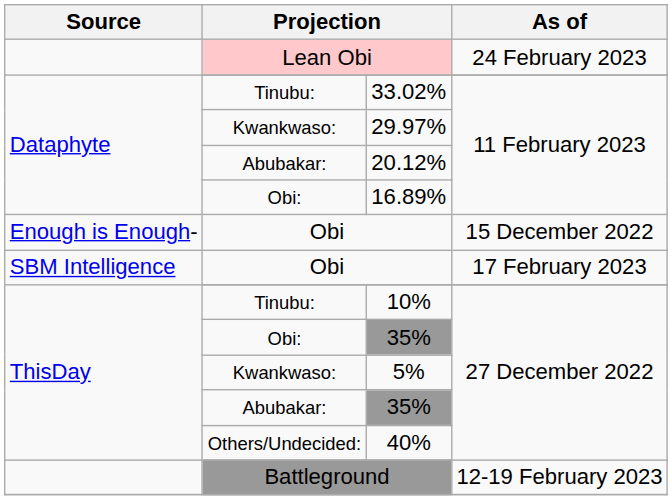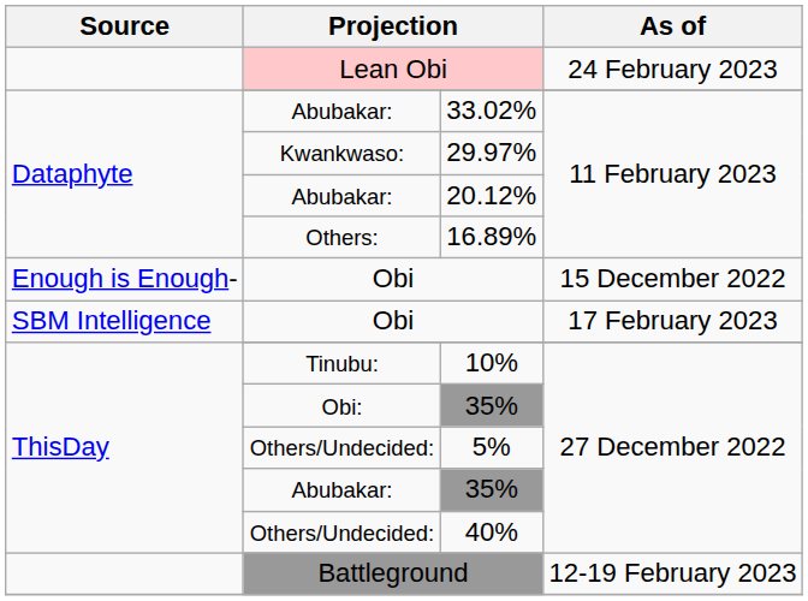 <table class="wikitable" style="text-align:center">
 <tr>
 <th>Source</th>
 <th colspan=2>Projection</th>
 <th>As of</th>
 </tr>
 <tr>
 <td align="left"></td>
 <td colspan=2 bgcolor=#ffc9cb>Lean Obi</td>
 <td>24 February 2023</td>
 </tr>
 <tr>
 <td rowspan=5 align="left"><a href='#'>Dataphyte</a></td>
 </tr>
 <tr>
-<td><small>Tinubu:</small></td>
+<td><small>Abubakar:</small></td>
 <td>33.02%</td>
 <td rowspan=4>11 February 2023</td>
 </tr>
 <tr>
 <td><small>Kwankwaso:</small></td>
 <td>29.97%</td>
 </tr>
 <tr>
 <td><small>Abubakar:</small></td>
 <td>20.12%</td>
 </tr>
 <tr>
-<td><small>Obi:</small></td>
+<td><small>Others:</small></td>
 <td>16.89%</td>
 </tr>
 <tr>
 <td align="left"><a href='#'>Enough is Enough</a>-<br></td>
 <td colspan=2 >Obi</td>
 <td>15 December 2022</td>
 </tr>
 <tr>
 <td align="left"><a href='#'>SBM Intelligence</a></td>
 <td colspan=2 >Obi</td>
 <td>17 February 2023</td>
 </tr>
 <tr>
 <td rowspan=6 align="left"><a href='#'>ThisDay</a></td>
 </tr>
 <tr>
 <td><small>Tinubu:</small></td>
 <td>10%</td>
 <td rowspan=5>27 December 2022</td>
 </tr>
 <tr>
 <td><small>Obi:</small></td>
 <td bgcolor=#999999>35%</td>
 </tr>
 <tr>
-<td><small>Kwankwaso:</small></td>
+<td><small>Others/Undecided:</small></td>
 <td>5%</td>
 </tr>
 <tr>
 <td><small>Abubakar:</small></td>
 <td bgcolor=#999999>35%</td>
 </tr>
 <tr>
 <td><small>Others/Undecided:</small></td>
 <td>40%</td>
 </tr>
 <tr>
 <td align="left"></td>
 <td colspan=2 bgcolor=#999999>Battleground</td>
 <td>12-19 February 2023</td>
 </tr>
 <tr>
 </tr>
 </table>
